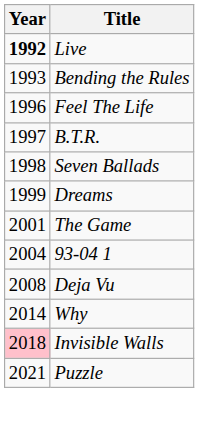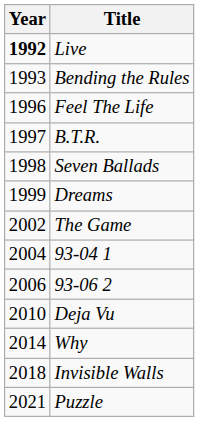 <table class="wikitable">
 <tr>
 <th>Year</th>
 <th>Title</th>
 </tr>
 <tr>
 <td><strong>1992</strong></td>
 <td><em>Live</em></td>
 </tr>
 <tr>
 <td>1993</td>
 <td><em>Bending the Rules</em></td>
 </tr>
 <tr>
 <td>1996</td>
 <td><em>Feel The Life</em></td>
 </tr>
 <tr>
 <td>1997</td>
 <td><em>B.T.R.</em></td>
 </tr>
 <tr>
 <td>1998</td>
 <td><em>Seven Ballads</em></td>
 </tr>
 <tr>
 <td>1999</td>
 <td><em>Dreams</em></td>
 </tr>
 <tr>
-<td>2001</td>
+<td>2002</td>
 <td><em>The Game</em></td>
 </tr>
 <tr>
 <td>2004</td>
 <td><em>93-04 1</em></td>
 </tr>
 <tr>
-<td>2008</td>
+<td>2006</td>
+<td><em>93-06 2</em></td>
+</tr>
+<tr>
+<td>2010</td>
 <td><em>Deja Vu</em></td>
 </tr>
 <tr>
 <td>2014</td>
 <td><em>Why</em></td>
 </tr>
 <tr>
-<td style="background: pink;">2018</td>
+<td>2018</td>
 <td><em>Invisible Walls</em></td>
 </tr>
 <tr>
 <td>2021</td>
 <td><em>Puzzle</em></td>
 </tr>
 </table>
